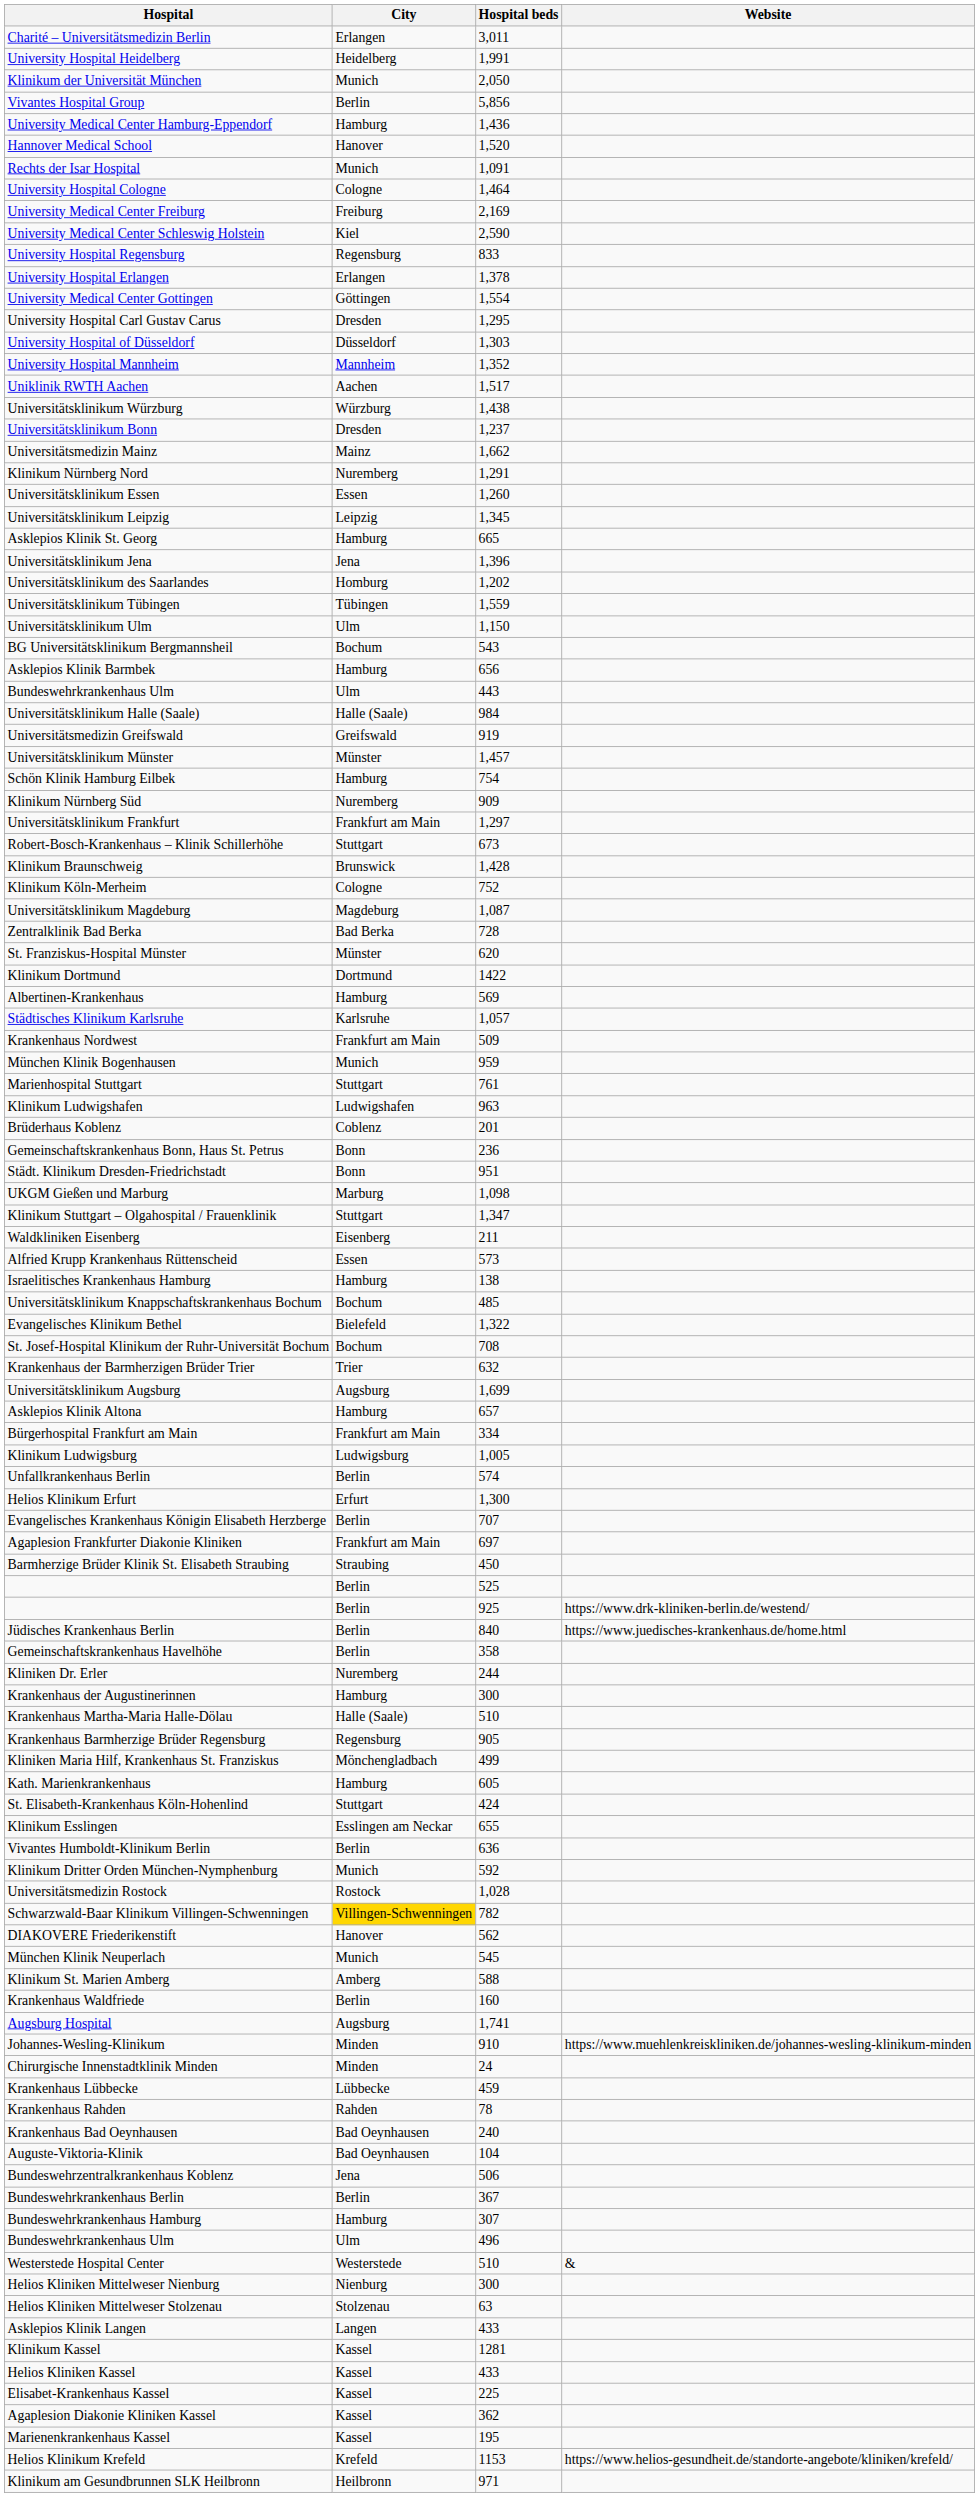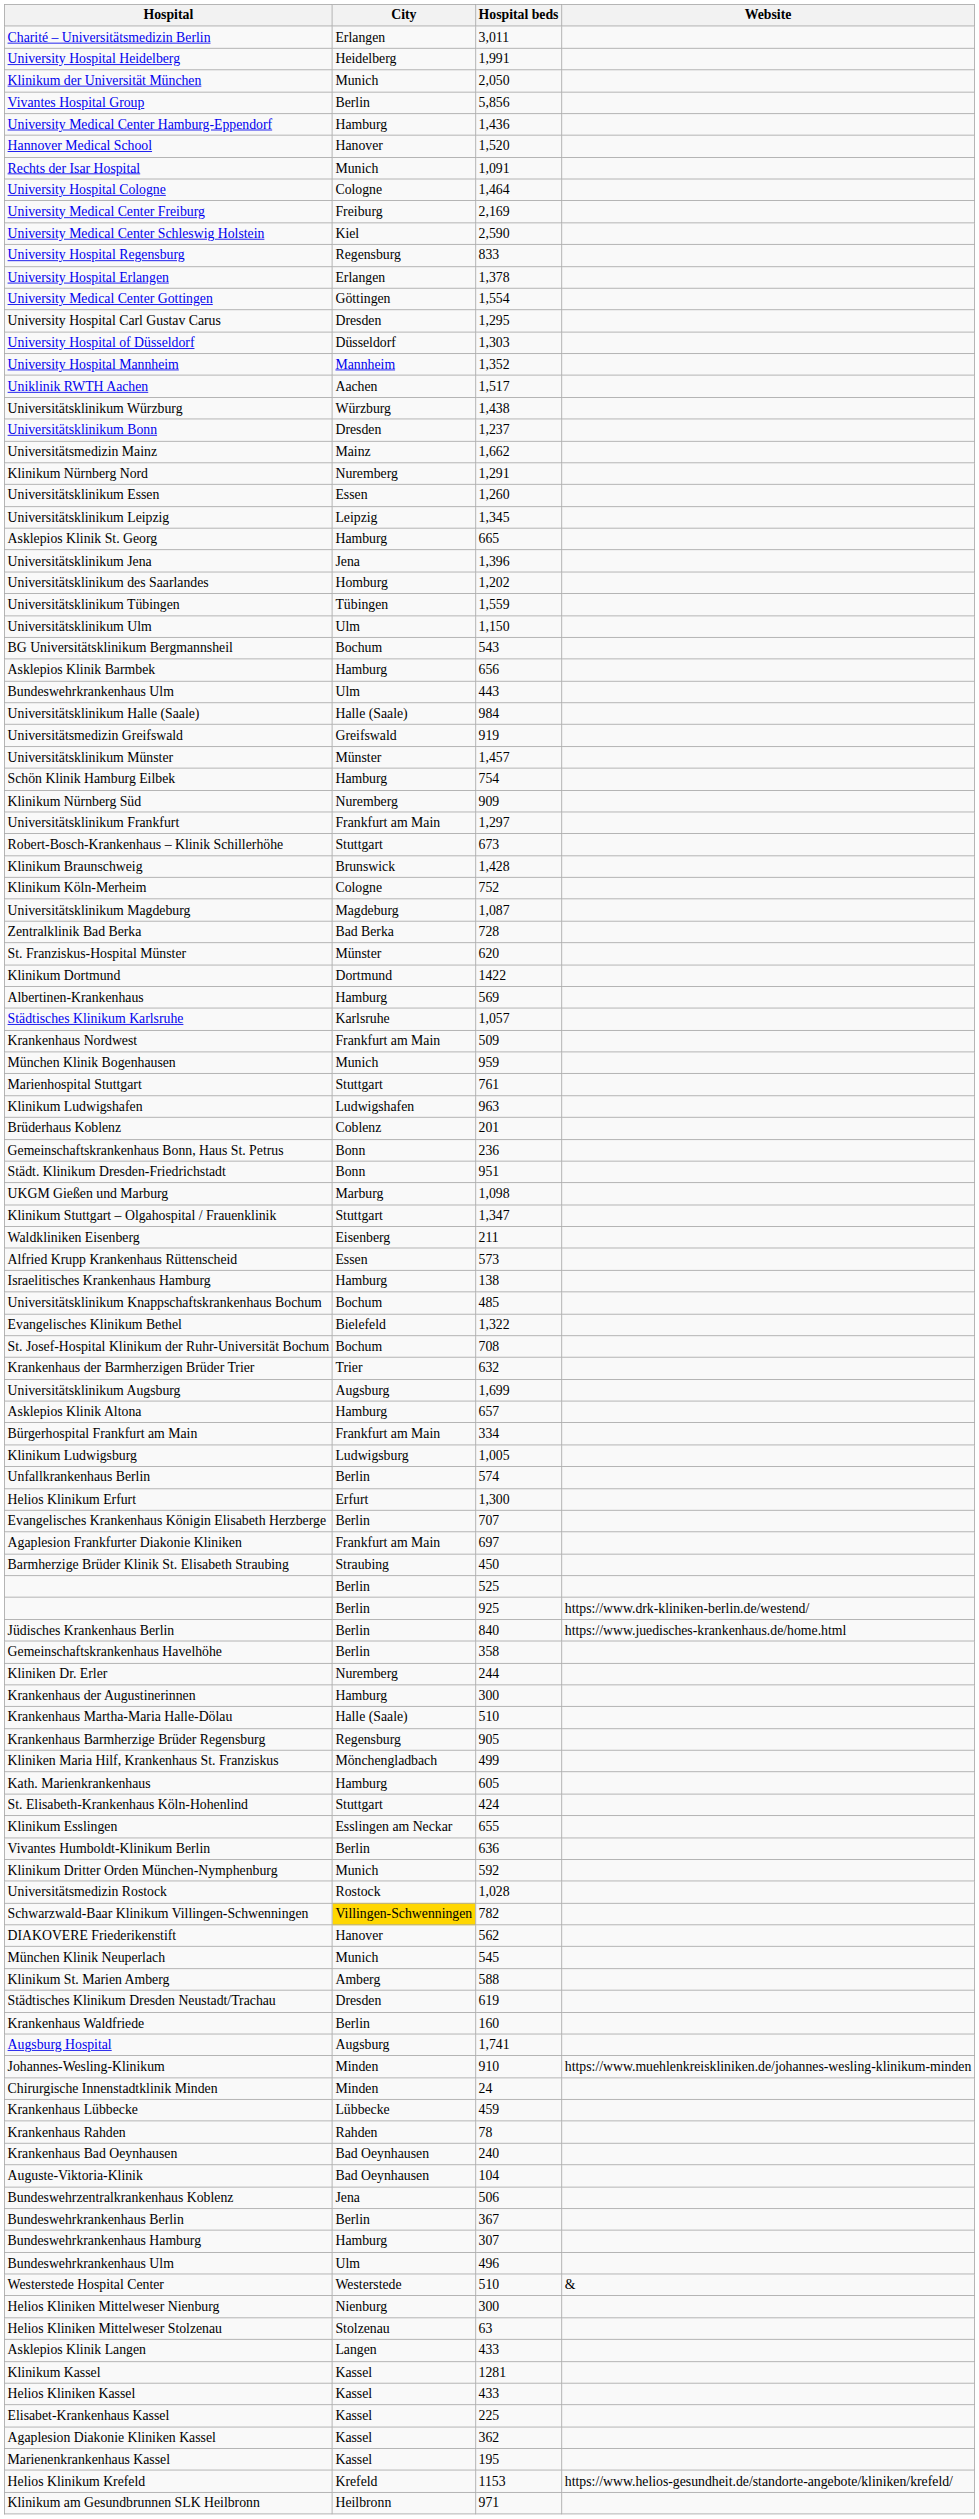 <table class="wikitable sortable">
 <tr>
 <th>Hospital</th>
 <th>City</th>
 <th>Hospital beds</th>
 <th>Website</th>
 </tr>
 <tr>
 <td><a href='#'>Charité – Universitätsmedizin Berlin</a></td>
 <td>Erlangen</td>
 <td>3,011</td>
 <td></td>
 </tr>
 <tr>
 <td><a href='#'>University Hospital Heidelberg</a></td>
 <td>Heidelberg</td>
 <td>1,991</td>
 <td></td>
 </tr>
 <tr>
 <td><a href='#'>Klinikum der Universität München</a></td>
 <td>Munich</td>
 <td>2,050</td>
 <td></td>
 </tr>
 <tr>
 <td><a href='#'>Vivantes Hospital Group</a></td>
 <td>Berlin</td>
 <td>5,856</td>
 <td></td>
 </tr>
 <tr>
 <td><a href='#'>University Medical Center Hamburg-Eppendorf</a></td>
 <td>Hamburg</td>
 <td>1,436</td>
 <td></td>
 </tr>
 <tr>
 <td><a href='#'>Hannover Medical School</a></td>
 <td>Hanover</td>
 <td>1,520</td>
 <td></td>
 </tr>
 <tr>
 <td><a href='#'>Rechts der Isar Hospital</a></td>
 <td>Munich</td>
 <td>1,091</td>
 <td></td>
 </tr>
 <tr>
 <td><a href='#'>University Hospital Cologne</a></td>
 <td>Cologne</td>
 <td>1,464</td>
 <td></td>
 </tr>
 <tr>
 <td><a href='#'>University Medical Center Freiburg</a></td>
 <td>Freiburg</td>
 <td>2,169</td>
 <td></td>
 </tr>
 <tr>
 <td><a href='#'>University Medical Center Schleswig Holstein</a></td>
 <td>Kiel</td>
 <td>2,590</td>
 <td></td>
 </tr>
 <tr>
 <td><a href='#'>University Hospital Regensburg</a></td>
 <td>Regensburg</td>
 <td>833</td>
 <td></td>
 </tr>
 <tr>
 <td><a href='#'>University Hospital Erlangen</a></td>
 <td>Erlangen</td>
 <td>1,378</td>
 <td></td>
 </tr>
 <tr>
 <td><a href='#'>University Medical Center Gottingen</a></td>
 <td>Göttingen</td>
 <td>1,554</td>
 <td></td>
 </tr>
 <tr>
 <td>University Hospital Carl Gustav Carus</td>
 <td>Dresden</td>
 <td>1,295</td>
 <td></td>
 </tr>
 <tr>
 <td><a href='#'>University Hospital of Düsseldorf</a></td>
 <td>Düsseldorf</td>
 <td>1,303</td>
 <td></td>
 </tr>
 <tr>
 <td><a href='#'>University Hospital Mannheim</a></td>
 <td><a href='#'>Mannheim</a></td>
 <td>1,352</td>
 <td></td>
 </tr>
 <tr>
 <td><a href='#'>Uniklinik RWTH Aachen</a></td>
 <td>Aachen</td>
 <td>1,517</td>
 <td></td>
 </tr>
 <tr>
 <td>Universitätsklinikum Würzburg</td>
 <td>Würzburg</td>
 <td>1,438</td>
 <td></td>
 </tr>
 <tr>
 <td><a href='#'>Universitätsklinikum Bonn</a></td>
 <td>Dresden</td>
 <td>1,237</td>
 <td></td>
 </tr>
 <tr>
 <td>Universitätsmedizin Mainz</td>
 <td>Mainz</td>
 <td>1,662</td>
 <td></td>
 </tr>
 <tr>
 <td>Klinikum Nürnberg Nord</td>
 <td>Nuremberg</td>
 <td>1,291</td>
 <td></td>
 </tr>
 <tr>
 <td>Universitätsklinikum Essen</td>
 <td>Essen</td>
 <td>1,260</td>
 <td></td>
 </tr>
 <tr>
 <td>Universitätsklinikum Leipzig</td>
 <td>Leipzig</td>
 <td>1,345</td>
 <td></td>
 </tr>
 <tr>
 <td>Asklepios Klinik St. Georg</td>
 <td>Hamburg</td>
 <td>665</td>
 <td></td>
 </tr>
 <tr>
 <td>Universitätsklinikum Jena</td>
 <td>Jena</td>
 <td>1,396</td>
 <td></td>
 </tr>
 <tr>
 <td>Universitätsklinikum des Saarlandes</td>
 <td>Homburg</td>
 <td>1,202</td>
 <td></td>
 </tr>
 <tr>
 <td>Universitätsklinikum Tübingen</td>
 <td>Tübingen</td>
 <td>1,559</td>
 <td></td>
 </tr>
 <tr>
 <td>Universitätsklinikum Ulm</td>
 <td>Ulm</td>
 <td>1,150</td>
 <td></td>
 </tr>
 <tr>
 <td>BG Universitätsklinikum Bergmannsheil</td>
 <td>Bochum</td>
 <td>543</td>
 <td></td>
 </tr>
 <tr>
 <td>Asklepios Klinik Barmbek</td>
 <td>Hamburg</td>
 <td>656</td>
 <td></td>
 </tr>
 <tr>
 <td>Bundeswehrkrankenhaus Ulm</td>
 <td>Ulm</td>
 <td>443</td>
 <td></td>
 </tr>
 <tr>
 <td>Universitätsklinikum Halle (Saale)</td>
 <td>Halle (Saale)</td>
 <td>984</td>
 <td></td>
 </tr>
 <tr>
 <td>Universitätsmedizin Greifswald</td>
 <td>Greifswald</td>
 <td>919</td>
 <td></td>
 </tr>
 <tr>
 <td>Universitätsklinikum Münster</td>
 <td>Münster</td>
 <td>1,457</td>
 <td></td>
 </tr>
 <tr>
 <td>Schön Klinik Hamburg Eilbek</td>
 <td>Hamburg</td>
 <td>754</td>
 <td></td>
 </tr>
 <tr>
 <td>Klinikum Nürnberg Süd</td>
 <td>Nuremberg</td>
 <td>909</td>
 <td></td>
 </tr>
 <tr>
 <td>Universitätsklinikum Frankfurt</td>
 <td>Frankfurt am Main</td>
 <td>1,297</td>
 <td></td>
 </tr>
 <tr>
 <td>Robert-Bosch-Krankenhaus – Klinik Schillerhöhe</td>
 <td>Stuttgart</td>
 <td>673</td>
 <td></td>
 </tr>
 <tr>
 <td>Klinikum Braunschweig</td>
 <td>Brunswick</td>
 <td>1,428</td>
 <td></td>
 </tr>
 <tr>
 <td>Klinikum Köln-Merheim</td>
 <td>Cologne</td>
 <td>752</td>
 <td></td>
 </tr>
 <tr>
 <td>Universitätsklinikum Magdeburg</td>
 <td>Magdeburg</td>
 <td>1,087</td>
 <td></td>
 </tr>
 <tr>
 <td>Zentralklinik Bad Berka</td>
 <td>Bad Berka</td>
 <td>728</td>
 <td></td>
 </tr>
 <tr>
 <td>St. Franziskus-Hospital Münster</td>
 <td>Münster</td>
 <td>620</td>
 <td></td>
 </tr>
 <tr>
 <td>Klinikum Dortmund</td>
 <td>Dortmund</td>
 <td>1422</td>
 <td></td>
 </tr>
 <tr>
 <td>Albertinen-Krankenhaus</td>
 <td>Hamburg</td>
 <td>569</td>
 <td></td>
 </tr>
 <tr>
 <td><a href='#'>Städtisches Klinikum Karlsruhe</a></td>
 <td>Karlsruhe</td>
 <td>1,057</td>
 <td></td>
 </tr>
 <tr>
 <td>Krankenhaus Nordwest</td>
 <td>Frankfurt am Main</td>
 <td>509</td>
 <td></td>
 </tr>
 <tr>
 <td>München Klinik Bogenhausen</td>
 <td>Munich</td>
 <td>959</td>
 <td></td>
 </tr>
 <tr>
 <td>Marienhospital Stuttgart</td>
 <td>Stuttgart</td>
 <td>761</td>
 <td></td>
 </tr>
 <tr>
 <td>Klinikum Ludwigshafen</td>
 <td>Ludwigshafen</td>
 <td>963</td>
 <td></td>
 </tr>
 <tr>
 <td>Brüderhaus Koblenz</td>
 <td>Coblenz</td>
 <td>201</td>
 <td></td>
 </tr>
 <tr>
 <td>Gemeinschaftskrankenhaus Bonn, Haus St. Petrus</td>
 <td>Bonn</td>
 <td>236</td>
 <td></td>
 </tr>
 <tr>
 <td>Städt. Klinikum Dresden-Friedrichstadt</td>
 <td>Bonn</td>
 <td>951</td>
 <td></td>
 </tr>
 <tr>
 <td>UKGM Gießen und Marburg</td>
 <td>Marburg</td>
 <td>1,098</td>
 <td></td>
 </tr>
 <tr>
 <td>Klinikum Stuttgart – Olgahospital / Frauenklinik</td>
 <td>Stuttgart</td>
 <td>1,347</td>
 <td></td>
 </tr>
 <tr>
 <td>Waldkliniken Eisenberg</td>
 <td>Eisenberg</td>
 <td>211</td>
 <td></td>
 </tr>
 <tr>
 <td>Alfried Krupp Krankenhaus Rüttenscheid</td>
 <td>Essen</td>
 <td>573</td>
 <td></td>
 </tr>
 <tr>
 <td>Israelitisches Krankenhaus Hamburg</td>
 <td>Hamburg</td>
 <td>138</td>
 <td></td>
 </tr>
 <tr>
 <td>Universitätsklinikum Knappschaftskrankenhaus Bochum</td>
 <td>Bochum</td>
 <td>485</td>
 <td></td>
 </tr>
 <tr>
 <td>Evangelisches Klinikum Bethel</td>
 <td>Bielefeld</td>
 <td>1,322</td>
 <td></td>
 </tr>
 <tr>
 <td>St. Josef-Hospital Klinikum der Ruhr-Universität Bochum</td>
 <td>Bochum</td>
 <td>708</td>
 <td></td>
 </tr>
 <tr>
 <td>Krankenhaus der Barmherzigen Brüder Trier</td>
 <td>Trier</td>
 <td>632</td>
 <td></td>
 </tr>
 <tr>
 <td>Universitätsklinikum Augsburg</td>
 <td>Augsburg</td>
 <td>1,699</td>
 <td></td>
 </tr>
 <tr>
 <td>Asklepios Klinik Altona</td>
 <td>Hamburg</td>
 <td>657</td>
 <td></td>
 </tr>
 <tr>
 <td>Bürgerhospital Frankfurt am Main</td>
 <td>Frankfurt am Main</td>
 <td>334</td>
 <td></td>
 </tr>
 <tr>
 <td>Klinikum Ludwigsburg</td>
 <td>Ludwigsburg</td>
 <td>1,005</td>
 <td></td>
 </tr>
 <tr>
 <td>Unfallkrankenhaus Berlin</td>
 <td>Berlin</td>
 <td>574</td>
 <td></td>
 </tr>
 <tr>
 <td>Helios Klinikum Erfurt</td>
 <td>Erfurt</td>
 <td>1,300</td>
 <td></td>
 </tr>
 <tr>
 <td>Evangelisches Krankenhaus Königin Elisabeth Herzberge</td>
 <td>Berlin</td>
 <td>707</td>
 <td></td>
 </tr>
 <tr>
 <td>Agaplesion Frankfurter Diakonie Kliniken</td>
 <td>Frankfurt am Main</td>
 <td>697</td>
 <td></td>
 </tr>
 <tr>
 <td>Barmherzige Brüder Klinik St. Elisabeth Straubing</td>
 <td>Straubing</td>
 <td>450</td>
 <td></td>
 </tr>
 <tr>
 <td></td>
 <td>Berlin</td>
 <td>525</td>
 <td></td>
 </tr>
 <tr>
 <td></td>
 <td>Berlin</td>
 <td>925</td>
 <td>https://www.drk-kliniken-berlin.de/westend/</td>
 </tr>
 <tr>
 <td>Jüdisches Krankenhaus Berlin</td>
 <td>Berlin</td>
 <td>840</td>
 <td>https://www.juedisches-krankenhaus.de/home.html</td>
 </tr>
 <tr>
 <td>Gemeinschaftskrankenhaus Havelhöhe</td>
 <td>Berlin</td>
 <td>358</td>
 <td></td>
 </tr>
 <tr>
 <td>Kliniken Dr. Erler</td>
 <td>Nuremberg</td>
 <td>244</td>
 <td></td>
 </tr>
 <tr>
 <td>Krankenhaus der Augustinerinnen</td>
 <td>Hamburg</td>
 <td>300</td>
 <td></td>
 </tr>
 <tr>
 <td>Krankenhaus Martha-Maria Halle-Dölau</td>
 <td>Halle (Saale)</td>
 <td>510</td>
 <td></td>
 </tr>
 <tr>
 <td>Krankenhaus Barmherzige Brüder Regensburg</td>
 <td>Regensburg</td>
 <td>905</td>
 <td></td>
 </tr>
 <tr>
 <td>Kliniken Maria Hilf, Krankenhaus St. Franziskus</td>
 <td>Mönchengladbach</td>
 <td>499</td>
 <td></td>
 </tr>
 <tr>
 <td>Kath. Marienkrankenhaus</td>
 <td>Hamburg</td>
 <td>605</td>
 <td></td>
 </tr>
 <tr>
 <td>St. Elisabeth-Krankenhaus Köln-Hohenlind</td>
 <td>Stuttgart</td>
 <td>424</td>
 <td></td>
 </tr>
 <tr>
 <td>Klinikum Esslingen</td>
 <td>Esslingen am Neckar</td>
 <td>655</td>
 <td></td>
 </tr>
 <tr>
 <td>Vivantes Humboldt-Klinikum Berlin</td>
 <td>Berlin</td>
 <td>636</td>
 <td></td>
 </tr>
 <tr>
 <td>Klinikum Dritter Orden München-Nymphenburg</td>
 <td>Munich</td>
 <td>592</td>
 <td></td>
 </tr>
 <tr>
 <td>Universitätsmedizin Rostock</td>
 <td>Rostock</td>
 <td>1,028</td>
 <td></td>
 </tr>
 <tr>
 <td>Schwarzwald-Baar Klinikum Villingen-Schwenningen</td>
 <td style="background: gold;">Villingen-Schwenningen</td>
 <td>782</td>
 <td></td>
 </tr>
 <tr>
 <td>DIAKOVERE Friederikenstift</td>
 <td>Hanover</td>
 <td>562</td>
 <td></td>
 </tr>
 <tr>
 <td>München Klinik Neuperlach</td>
 <td>Munich</td>
 <td>545</td>
 <td></td>
 </tr>
 <tr>
 <td>Klinikum St. Marien Amberg</td>
 <td>Amberg</td>
 <td>588</td>
 <td></td>
 </tr>
 <tr>
+<td>Städtisches Klinikum Dresden Neustadt/Trachau</td>
+<td>Dresden</td>
+<td>619</td>
+<td></td>
+</tr>
+<tr>
 <td>Krankenhaus Waldfriede</td>
 <td>Berlin</td>
 <td>160</td>
 <td></td>
 </tr>
 <tr>
 <td><a href='#'>Augsburg Hospital</a></td>
 <td>Augsburg</td>
 <td>1,741</td>
 <td></td>
 </tr>
 <tr>
 <td>Johannes-Wesling-Klinikum</td>
 <td>Minden</td>
 <td>910</td>
 <td>https://www.muehlenkreiskliniken.de/johannes-wesling-klinikum-minden</td>
 </tr>
 <tr>
 <td>Chirurgische Innenstadtklinik Minden</td>
 <td>Minden</td>
 <td>24</td>
 <td></td>
 </tr>
 <tr>
 <td>Krankenhaus Lübbecke</td>
 <td>Lübbecke</td>
 <td>459</td>
 <td></td>
 </tr>
 <tr>
 <td>Krankenhaus Rahden</td>
 <td>Rahden</td>
 <td>78</td>
 <td></td>
 </tr>
 <tr>
 <td>Krankenhaus Bad Oeynhausen</td>
 <td>Bad Oeynhausen</td>
 <td>240</td>
 <td></td>
 </tr>
 <tr>
 <td>Auguste-Viktoria-Klinik</td>
 <td>Bad Oeynhausen</td>
 <td>104</td>
 <td></td>
 </tr>
 <tr>
 <td>Bundeswehrzentralkrankenhaus Koblenz</td>
 <td>Jena</td>
 <td>506</td>
 <td></td>
 </tr>
 <tr>
 <td>Bundeswehrkrankenhaus Berlin</td>
 <td>Berlin</td>
 <td>367</td>
 <td></td>
 </tr>
 <tr>
 <td>Bundeswehrkrankenhaus Hamburg</td>
 <td>Hamburg</td>
 <td>307</td>
 <td></td>
 </tr>
 <tr>
 <td>Bundeswehrkrankenhaus Ulm</td>
 <td>Ulm</td>
 <td>496</td>
 <td></td>
 </tr>
 <tr>
 <td>Westerstede Hospital Center</td>
 <td>Westerstede</td>
 <td>510</td>
 <td> & </td>
 </tr>
 <tr>
 <td>Helios Kliniken Mittelweser Nienburg</td>
 <td>Nienburg</td>
 <td>300</td>
 <td></td>
 </tr>
 <tr>
 <td>Helios Kliniken Mittelweser Stolzenau</td>
 <td>Stolzenau</td>
 <td>63</td>
 <td></td>
 </tr>
 <tr>
 <td>Asklepios Klinik Langen</td>
 <td>Langen</td>
 <td>433</td>
 <td></td>
 </tr>
 <tr>
 <td>Klinikum Kassel</td>
 <td>Kassel</td>
 <td>1281</td>
 <td></td>
 </tr>
 <tr>
 <td>Helios Kliniken Kassel</td>
 <td>Kassel</td>
 <td>433</td>
 <td></td>
 </tr>
 <tr>
 <td>Elisabet-Krankenhaus Kassel</td>
 <td>Kassel</td>
 <td>225</td>
 <td></td>
 </tr>
 <tr>
 <td>Agaplesion Diakonie Kliniken Kassel</td>
 <td>Kassel</td>
 <td>362</td>
 <td></td>
 </tr>
 <tr>
 <td>Marienenkrankenhaus Kassel</td>
 <td>Kassel</td>
 <td>195</td>
 <td></td>
 </tr>
 <tr>
 <td>Helios Klinikum Krefeld</td>
 <td>Krefeld</td>
 <td>1153</td>
 <td>https://www.helios-gesundheit.de/standorte-angebote/kliniken/krefeld/</td>
 </tr>
 <tr>
 <td>Klinikum am Gesundbrunnen SLK Heilbronn</td>
 <td>Heilbronn</td>
 <td>971</td>
 <td></td>
 </tr>
 </table>
